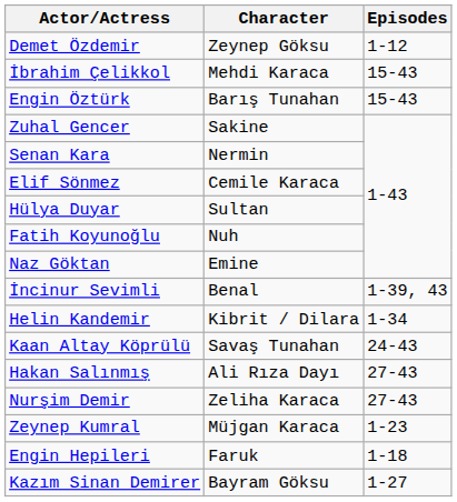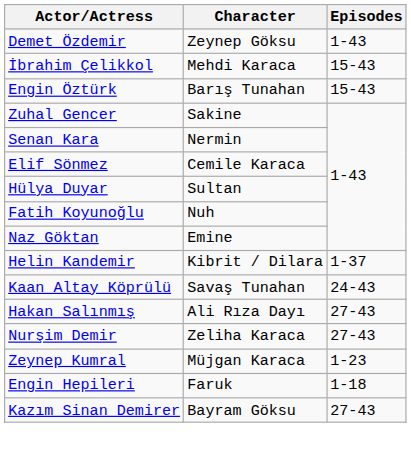 <table class="wikitable">
 <tr>
 <th>Actor/Actress</th>
 <th>Character</th>
 <th>Episodes</th>
 </tr>
 <tr>
 <td><a href='#'>Demet Özdemir</a></td>
 <td>Zeynep Göksu</td>
-<td>1-12</td>
+<td>1-43</td>
 </tr>
 <tr>
 <td><a href='#'>İbrahim Çelikkol</a></td>
 <td>Mehdi Karaca</td>
 <td>15-43</td>
 </tr>
 <tr>
 <td><a href='#'>Engin Öztürk</a></td>
 <td>Barış Tunahan</td>
 <td>15-43</td>
 </tr>
 <tr>
 <td><a href='#'>Zuhal Gencer</a></td>
 <td>Sakine</td>
 <td rowspan="6">1-43</td>
 </tr>
 <tr>
 <td><a href='#'>Senan Kara</a></td>
 <td>Nermin</td>
 </tr>
 <tr>
 <td><a href='#'>Elif Sönmez</a></td>
 <td>Cemile Karaca</td>
 </tr>
 <tr>
 <td><a href='#'>Hülya Duyar</a></td>
 <td>Sultan</td>
 </tr>
 <tr>
 <td><a href='#'>Fatih Koyunoğlu</a></td>
 <td>Nuh</td>
 </tr>
 <tr>
 <td><a href='#'>Naz Göktan</a></td>
 <td>Emine</td>
 </tr>
 <tr>
-<td><a href='#'>İncinur Sevimli</a></td>
-<td>Benal</td>
-<td>1-39, 43</td>
-</tr>
-<tr>
 <td><a href='#'>Helin Kandemir</a></td>
 <td>Kibrit / Dilara</td>
-<td>1-34</td>
+<td>1-37</td>
 </tr>
 <tr>
 <td><a href='#'>Kaan Altay Köprülü</a></td>
 <td>Savaş Tunahan</td>
 <td>24-43</td>
 </tr>
 <tr>
 <td><a href='#'>Hakan Salınmış</a></td>
 <td>Ali Rıza Dayı</td>
 <td>27-43</td>
 </tr>
 <tr>
 <td><a href='#'>Nurşim Demir</a></td>
 <td>Zeliha Karaca</td>
 <td>27-43</td>
 </tr>
 <tr>
 <td><a href='#'>Zeynep Kumral</a></td>
 <td>Müjgan Karaca</td>
 <td>1-23</td>
 </tr>
 <tr>
 <td><a href='#'>Engin Hepileri</a></td>
 <td>Faruk</td>
 <td>1-18</td>
 </tr>
 <tr>
 <td><a href='#'>Kazım Sinan Demirer</a></td>
 <td>Bayram Göksu</td>
-<td>1-27</td>
+<td>27-43</td>
 </tr>
 </table>
